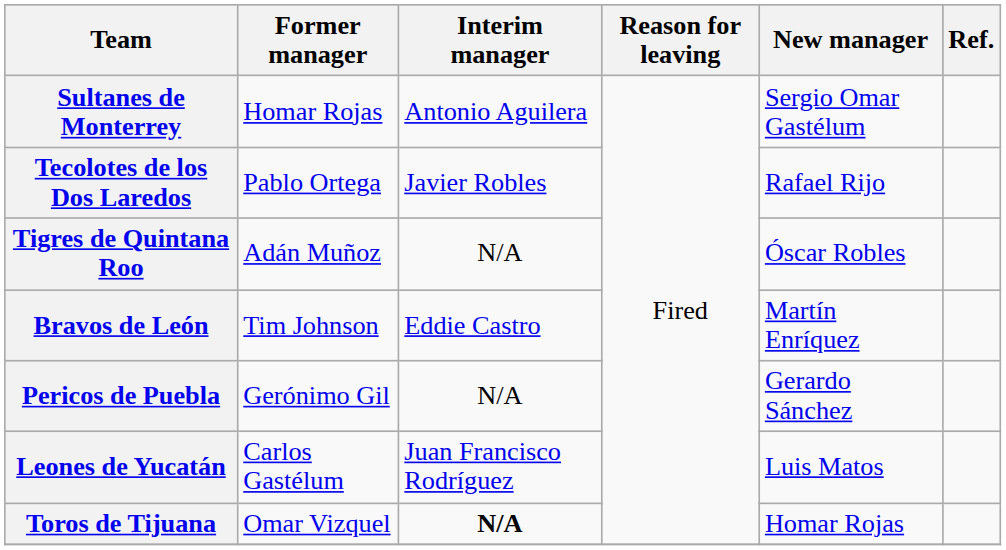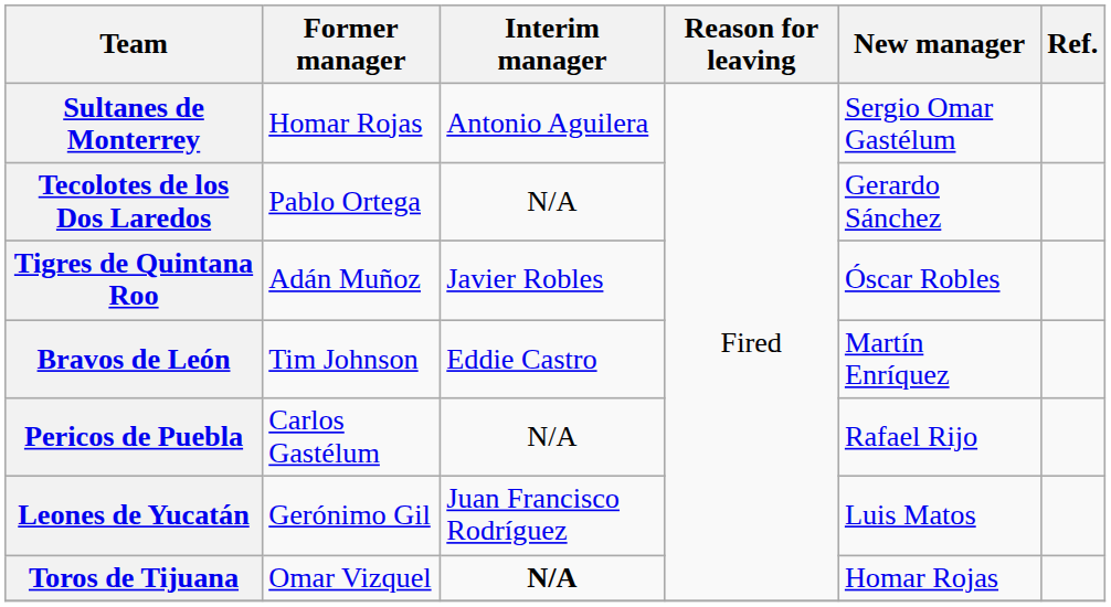 <table class="wikitable plainrowheaders" style="text-align:center;">
 <tr>
 <th scope="col">Team</th>
 <th scope="col">Former manager</th>
 <th scope="col">Interim manager</th>
 <th scope="col">Reason for leaving</th>
 <th scope="col">New manager</th>
 <th scope="col">Ref.</th>
 </tr>
 <tr>
 <th scope="row"><a href='#'>Sultanes de Monterrey</a></th>
 <td align=left> <a href='#'>Homar Rojas</a></td>
 <td align=left> <a href='#'>Antonio Aguilera</a></td>
 <td rowspan=7 style="text-align:center;">Fired</td>
 <td align=left> <a href='#'>Sergio Omar Gastélum</a></td>
 <td></td>
 </tr>
 <tr>
 <th scope="row"><a href='#'>Tecolotes de los Dos Laredos</a></th>
 <td align=left> <a href='#'>Pablo Ortega</a></td>
-<td align=left> <a href='#'>Javier Robles</a></td>
-<td align=left> <a href='#'>Rafael Rijo</a></td>
+<td>N/A</td>
+<td align=left> <a href='#'>Gerardo Sánchez</a></td>
 <td></td>
 </tr>
 <tr>
 <th scope="row"><a href='#'>Tigres de Quintana Roo</a></th>
 <td align=left> <a href='#'>Adán Muñoz</a></td>
-<td>N/A</td>
+<td align=left> <a href='#'>Javier Robles</a></td>
 <td align=left> <a href='#'>Óscar Robles</a></td>
 <td></td>
 </tr>
 <tr>
 <th scope="row"><a href='#'>Bravos de León</a></th>
 <td align=left> <a href='#'>Tim Johnson</a></td>
 <td align=left> <a href='#'>Eddie Castro</a></td>
 <td align=left> <a href='#'>Martín Enríquez</a></td>
 <td></td>
 </tr>
 <tr>
 <th scope="row"><a href='#'>Pericos de Puebla</a></th>
-<td align=left> <a href='#'>Gerónimo Gil</a></td>
+<td align=left> <a href='#'>Carlos Gastélum</a></td>
 <td>N/A</td>
-<td align=left> <a href='#'>Gerardo Sánchez</a></td>
+<td align=left> <a href='#'>Rafael Rijo</a></td>
 <td></td>
 </tr>
 <tr>
 <th scope="row"><a href='#'>Leones de Yucatán</a></th>
-<td align=left> <a href='#'>Carlos Gastélum</a></td>
+<td align=left> <a href='#'>Gerónimo Gil</a></td>
 <td align=left> <a href='#'>Juan Francisco Rodríguez</a></td>
 <td align=left> <a href='#'>Luis Matos</a></td>
 <td></td>
 </tr>
 <tr>
 <th scope="row"><a href='#'>Toros de Tijuana</a></th>
 <td align=left> <a href='#'>Omar Vizquel</a></td>
 <td><strong>N/A</strong></td>
 <td align=left> <a href='#'>Homar Rojas</a></td>
 <td></td>
 </tr>
 <tr>
 </tr>
 </table>
